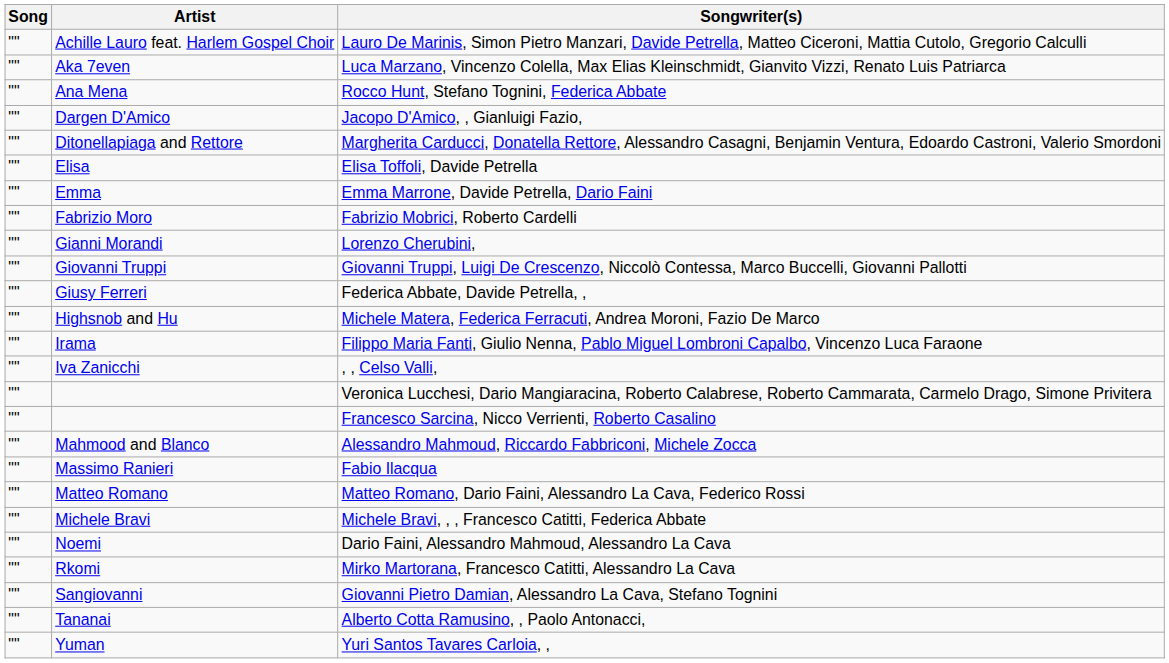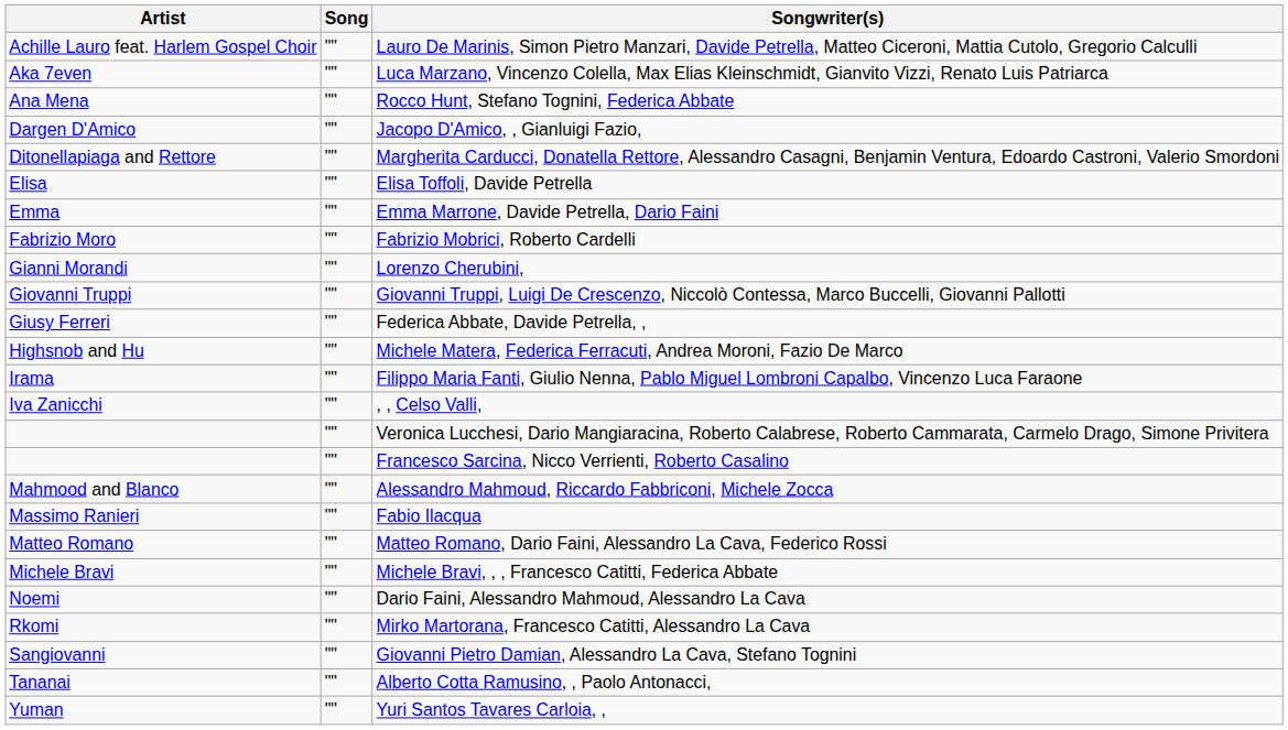 <table class="wikitable sortable nowraplinks" style="margin: 1em auto 1em auto">
 <tr>
+<th>Artist</th>
 <th>Song</th>
-<th>Artist</th>
 <th class="unsortable">Songwriter(s)</th>
 </tr>
 <tr>
+<td><a href='#'>Achille Lauro</a> feat. <a href='#'>Harlem Gospel Choir</a></td>
 <td>""</td>
-<td><a href='#'>Achille Lauro</a> feat. <a href='#'>Harlem Gospel Choir</a></td>
 <td><a href='#'>Lauro De Marinis</a>, Simon Pietro Manzari, <a href='#'>Davide Petrella</a>, Matteo Ciceroni, Mattia Cutolo, Gregorio Calculli</td>
 </tr>
 <tr>
+<td><a href='#'>Aka 7even</a></td>
 <td>""</td>
-<td><a href='#'>Aka 7even</a></td>
 <td><a href='#'>Luca Marzano</a>, Vincenzo Colella, Max Elias Kleinschmidt, Gianvito Vizzi, Renato Luis Patriarca</td>
 </tr>
 <tr>
+<td><a href='#'>Ana Mena</a></td>
 <td>""</td>
-<td><a href='#'>Ana Mena</a></td>
 <td><a href='#'>Rocco Hunt</a>, Stefano Tognini, <a href='#'>Federica Abbate</a></td>
 </tr>
 <tr>
+<td><a href='#'>Dargen D'Amico</a></td>
 <td>""</td>
-<td><a href='#'>Dargen D'Amico</a></td>
 <td><a href='#'>Jacopo D'Amico</a>, , Gianluigi Fazio, </td>
 </tr>
 <tr>
+<td><a href='#'>Ditonellapiaga</a> and <a href='#'>Rettore</a></td>
 <td>""</td>
-<td><a href='#'>Ditonellapiaga</a> and <a href='#'>Rettore</a></td>
 <td><a href='#'>Margherita Carducci</a>, <a href='#'>Donatella Rettore</a>, Alessandro Casagni, Benjamin Ventura, Edoardo Castroni, Valerio Smordoni</td>
 </tr>
 <tr>
+<td><a href='#'>Elisa</a></td>
 <td>""</td>
-<td><a href='#'>Elisa</a></td>
 <td><a href='#'>Elisa Toffoli</a>, Davide Petrella</td>
 </tr>
 <tr>
+<td><a href='#'>Emma</a></td>
 <td>""</td>
-<td><a href='#'>Emma</a></td>
 <td><a href='#'>Emma Marrone</a>, Davide Petrella, <a href='#'>Dario Faini</a></td>
 </tr>
 <tr>
+<td><a href='#'>Fabrizio Moro</a></td>
 <td>""</td>
-<td><a href='#'>Fabrizio Moro</a></td>
 <td><a href='#'>Fabrizio Mobrici</a>, Roberto Cardelli</td>
 </tr>
 <tr>
+<td><a href='#'>Gianni Morandi</a></td>
 <td>""</td>
-<td><a href='#'>Gianni Morandi</a></td>
 <td><a href='#'>Lorenzo Cherubini</a>, </td>
 </tr>
 <tr>
+<td><a href='#'>Giovanni Truppi</a></td>
 <td>""</td>
-<td><a href='#'>Giovanni Truppi</a></td>
 <td><a href='#'>Giovanni Truppi</a>, <a href='#'>Luigi De Crescenzo</a>, Niccolò Contessa, Marco Buccelli, Giovanni Pallotti</td>
 </tr>
 <tr>
+<td><a href='#'>Giusy Ferreri</a></td>
 <td>""</td>
-<td><a href='#'>Giusy Ferreri</a></td>
 <td>Federica Abbate, Davide Petrella, , </td>
 </tr>
 <tr>
+<td><a href='#'>Highsnob</a> and <a href='#'>Hu</a></td>
 <td>""</td>
-<td><a href='#'>Highsnob</a> and <a href='#'>Hu</a></td>
 <td><a href='#'>Michele Matera</a>, <a href='#'>Federica Ferracuti</a>, Andrea Moroni, Fazio De Marco</td>
 </tr>
 <tr>
+<td><a href='#'>Irama</a></td>
 <td>""</td>
-<td><a href='#'>Irama</a></td>
 <td><a href='#'>Filippo Maria Fanti</a>, Giulio Nenna, <a href='#'>Pablo Miguel Lombroni Capalbo</a>, Vincenzo Luca Faraone</td>
 </tr>
 <tr>
+<td><a href='#'>Iva Zanicchi</a></td>
 <td>""</td>
-<td><a href='#'>Iva Zanicchi</a></td>
 <td>, , <a href='#'>Celso Valli</a>, </td>
 </tr>
 <tr>
+<td></td>
 <td>""</td>
-<td></td>
 <td>Veronica Lucchesi, Dario Mangiaracina, Roberto Calabrese, Roberto Cammarata, Carmelo Drago, Simone Privitera</td>
 </tr>
 <tr>
+<td></td>
 <td>""</td>
-<td></td>
 <td><a href='#'>Francesco Sarcina</a>, Nicco Verrienti, <a href='#'>Roberto Casalino</a></td>
 </tr>
 <tr>
+<td><a href='#'>Mahmood</a> and <a href='#'>Blanco</a></td>
 <td>""</td>
-<td><a href='#'>Mahmood</a> and <a href='#'>Blanco</a></td>
 <td><a href='#'>Alessandro Mahmoud</a>, <a href='#'>Riccardo Fabbriconi</a>, <a href='#'>Michele Zocca</a></td>
 </tr>
 <tr>
+<td><a href='#'>Massimo Ranieri</a></td>
 <td>""</td>
-<td><a href='#'>Massimo Ranieri</a></td>
 <td><a href='#'>Fabio Ilacqua</a></td>
 </tr>
 <tr>
+<td><a href='#'>Matteo Romano</a></td>
 <td>""</td>
-<td><a href='#'>Matteo Romano</a></td>
 <td><a href='#'>Matteo Romano</a>, Dario Faini, Alessandro La Cava, Federico Rossi</td>
 </tr>
 <tr>
+<td><a href='#'>Michele Bravi</a></td>
 <td>""</td>
-<td><a href='#'>Michele Bravi</a></td>
 <td><a href='#'>Michele Bravi</a>, , , Francesco Catitti, Federica Abbate</td>
 </tr>
 <tr>
+<td><a href='#'>Noemi</a></td>
 <td>""</td>
-<td><a href='#'>Noemi</a></td>
 <td>Dario Faini, Alessandro Mahmoud, Alessandro La Cava</td>
 </tr>
 <tr>
+<td><a href='#'>Rkomi</a></td>
 <td>""</td>
-<td><a href='#'>Rkomi</a></td>
 <td><a href='#'>Mirko Martorana</a>, Francesco Catitti, Alessandro La Cava</td>
 </tr>
 <tr>
+<td><a href='#'>Sangiovanni</a></td>
 <td>""</td>
-<td><a href='#'>Sangiovanni</a></td>
 <td><a href='#'>Giovanni Pietro Damian</a>, Alessandro La Cava, Stefano Tognini</td>
 </tr>
 <tr>
+<td><a href='#'>Tananai</a></td>
 <td>""</td>
-<td><a href='#'>Tananai</a></td>
 <td><a href='#'>Alberto Cotta Ramusino</a>, , Paolo Antonacci, </td>
 </tr>
 <tr>
+<td><a href='#'>Yuman</a></td>
 <td>""</td>
-<td><a href='#'>Yuman</a></td>
 <td><a href='#'>Yuri Santos Tavares Carloia</a>, , </td>
 </tr>
 </table>
